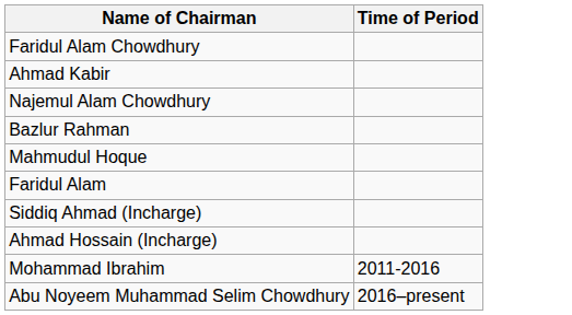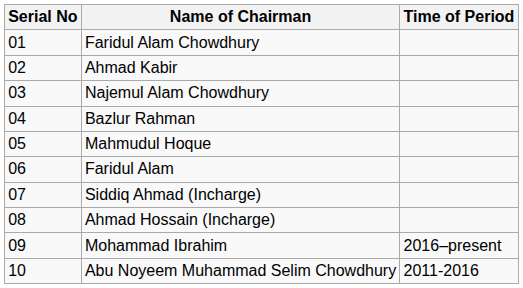 <table class="wikitable sortable">
 <tr>
+<th>Serial No</th>
 <th>Name of Chairman</th>
 <th>Time of Period</th>
 </tr>
 <tr>
+<td>01</td>
 <td>Faridul Alam Chowdhury</td>
 <td></td>
 </tr>
 <tr>
+<td>02</td>
 <td>Ahmad Kabir</td>
 <td></td>
 </tr>
 <tr>
+<td>03</td>
 <td>Najemul Alam Chowdhury</td>
 <td></td>
 </tr>
 <tr>
+<td>04</td>
 <td>Bazlur Rahman</td>
 <td></td>
 </tr>
 <tr>
+<td>05</td>
 <td>Mahmudul Hoque</td>
 <td></td>
 </tr>
 <tr>
+<td>06</td>
 <td>Faridul Alam</td>
 <td></td>
 </tr>
 <tr>
+<td>07</td>
 <td>Siddiq Ahmad (Incharge)</td>
 <td></td>
 </tr>
 <tr>
+<td>08</td>
 <td>Ahmad Hossain (Incharge)</td>
 <td></td>
 </tr>
 <tr>
+<td>09</td>
 <td>Mohammad Ibrahim</td>
+<td>2016–present</td>
+</tr>
+<tr>
+<td>10</td>
+<td>Abu Noyeem Muhammad Selim Chowdhury</td>
 <td>2011-2016</td>
 </tr>
-<tr>
-<td>Abu Noyeem Muhammad Selim Chowdhury</td>
-<td>2016–present</td>
-</tr>
 </table>
